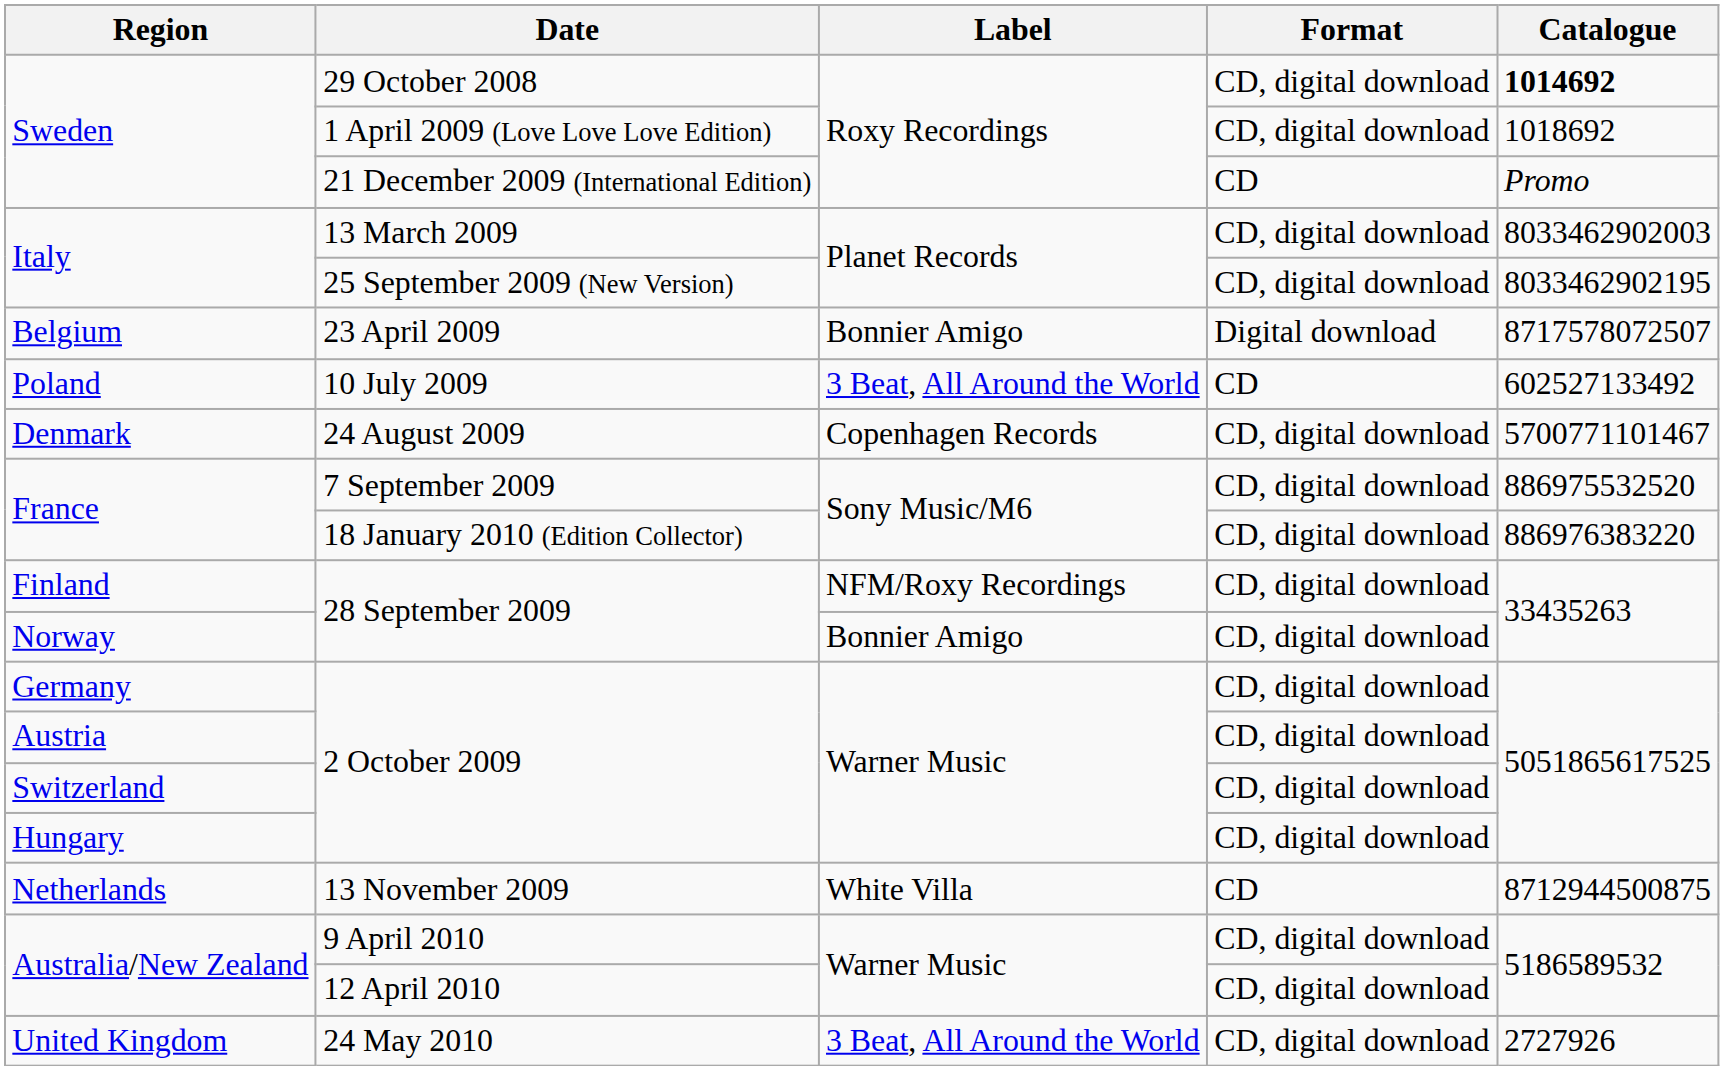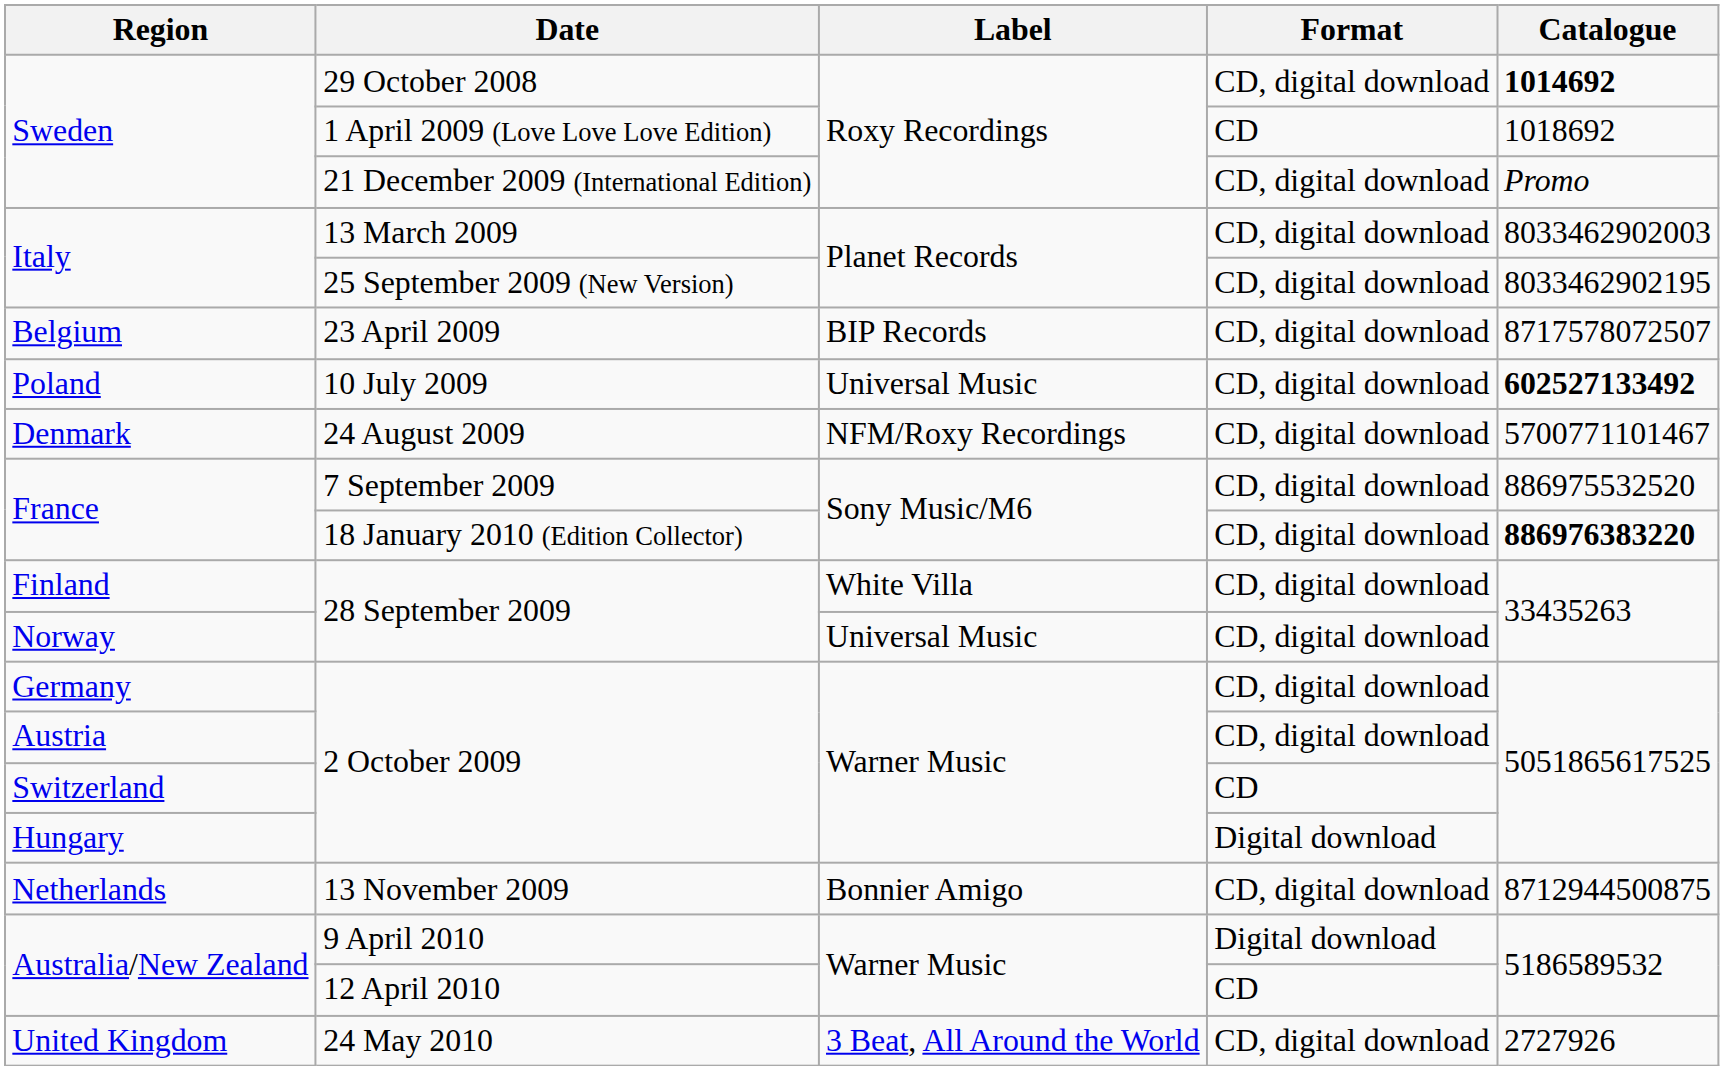 <table class="wikitable">
 <tr>
 <th>Region</th>
 <th>Date</th>
 <th>Label</th>
 <th>Format</th>
 <th>Catalogue</th>
 </tr>
 <tr>
 <td rowspan="3"><a href='#'>Sweden</a></td>
 <td>29 October 2008</td>
 <td rowspan="3">Roxy Recordings</td>
 <td>CD, digital download</td>
 <td><strong>1014692</strong></td>
 </tr>
 <tr>
 <td>1 April 2009 <small>(Love Love Love Edition)</small></td>
-<td>CD, digital download</td>
+<td>CD</td>
 <td>1018692</td>
 </tr>
 <tr>
 <td>21 December 2009 <small>(International Edition)</small></td>
-<td>CD</td>
+<td>CD, digital download</td>
 <td><em>Promo</em></td>
 </tr>
 <tr>
 <td rowspan="2"><a href='#'>Italy</a></td>
 <td>13 March 2009</td>
 <td rowspan="2">Planet Records</td>
 <td>CD, digital download</td>
 <td>8033462902003</td>
 </tr>
 <tr>
 <td>25 September 2009 <small>(New Version)</small></td>
 <td>CD, digital download</td>
 <td>8033462902195</td>
 </tr>
 <tr>
 <td><a href='#'>Belgium</a></td>
 <td>23 April 2009</td>
-<td>Bonnier Amigo</td>
-<td>Digital download</td>
+<td>BIP Records</td>
+<td>CD, digital download</td>
 <td>8717578072507</td>
 </tr>
 <tr>
 <td><a href='#'>Poland</a></td>
 <td>10 July 2009</td>
-<td><a href='#'>3 Beat</a>, <a href='#'>All Around the World</a></td>
-<td>CD</td>
-<td>602527133492</td>
+<td>Universal Music</td>
+<td>CD, digital download</td>
+<td><strong>602527133492</strong></td>
 </tr>
 <tr>
 <td><a href='#'>Denmark</a></td>
 <td>24 August 2009</td>
-<td>Copenhagen Records</td>
+<td>NFM/Roxy Recordings</td>
 <td>CD, digital download</td>
 <td>5700771101467</td>
 </tr>
 <tr>
 <td rowspan="2"><a href='#'>France</a></td>
 <td>7 September 2009 </td>
 <td rowspan="2">Sony Music/M6</td>
 <td>CD, digital download</td>
 <td>886975532520</td>
 </tr>
 <tr>
 <td>18 January 2010 <small>(Edition Collector)</small></td>
 <td>CD, digital download</td>
-<td>886976383220</td>
+<td><strong>886976383220</strong></td>
 </tr>
 <tr>
 <td><a href='#'>Finland</a></td>
 <td rowspan="2">28 September 2009</td>
-<td>NFM/Roxy Recordings</td>
+<td>White Villa</td>
 <td>CD, digital download</td>
 <td rowspan="2">33435263</td>
 </tr>
 <tr>
 <td><a href='#'>Norway</a></td>
-<td>Bonnier Amigo</td>
+<td>Universal Music</td>
 <td>CD, digital download</td>
 </tr>
 <tr>
 <td><a href='#'>Germany</a></td>
 <td rowspan="4">2 October 2009</td>
 <td rowspan="4">Warner Music</td>
 <td>CD, digital download</td>
 <td rowspan="4">5051865617525</td>
 </tr>
 <tr>
 <td><a href='#'>Austria</a></td>
 <td>CD, digital download</td>
 </tr>
 <tr>
 <td><a href='#'>Switzerland</a></td>
-<td>CD, digital download</td>
+<td>CD</td>
 </tr>
 <tr>
 <td><a href='#'>Hungary</a></td>
-<td>CD, digital download</td>
+<td>Digital download</td>
 </tr>
 <tr>
 <td><a href='#'>Netherlands</a></td>
 <td>13 November 2009</td>
-<td>White Villa</td>
-<td>CD</td>
+<td>Bonnier Amigo</td>
+<td>CD, digital download</td>
 <td>8712944500875</td>
 </tr>
 <tr>
 <td rowspan="2"><a href='#'>Australia</a>/<a href='#'>New Zealand</a></td>
 <td>9 April 2010</td>
 <td rowspan="2">Warner Music</td>
-<td>CD, digital download</td>
+<td>Digital download</td>
 <td rowspan="2">5186589532</td>
 </tr>
 <tr>
 <td>12 April 2010</td>
-<td>CD, digital download</td>
+<td>CD</td>
 </tr>
 <tr>
 <td><a href='#'>United Kingdom</a></td>
 <td>24 May 2010</td>
 <td><a href='#'>3 Beat</a>, <a href='#'>All Around the World</a></td>
 <td>CD, digital download</td>
 <td>2727926</td>
 </tr>
 </table>
